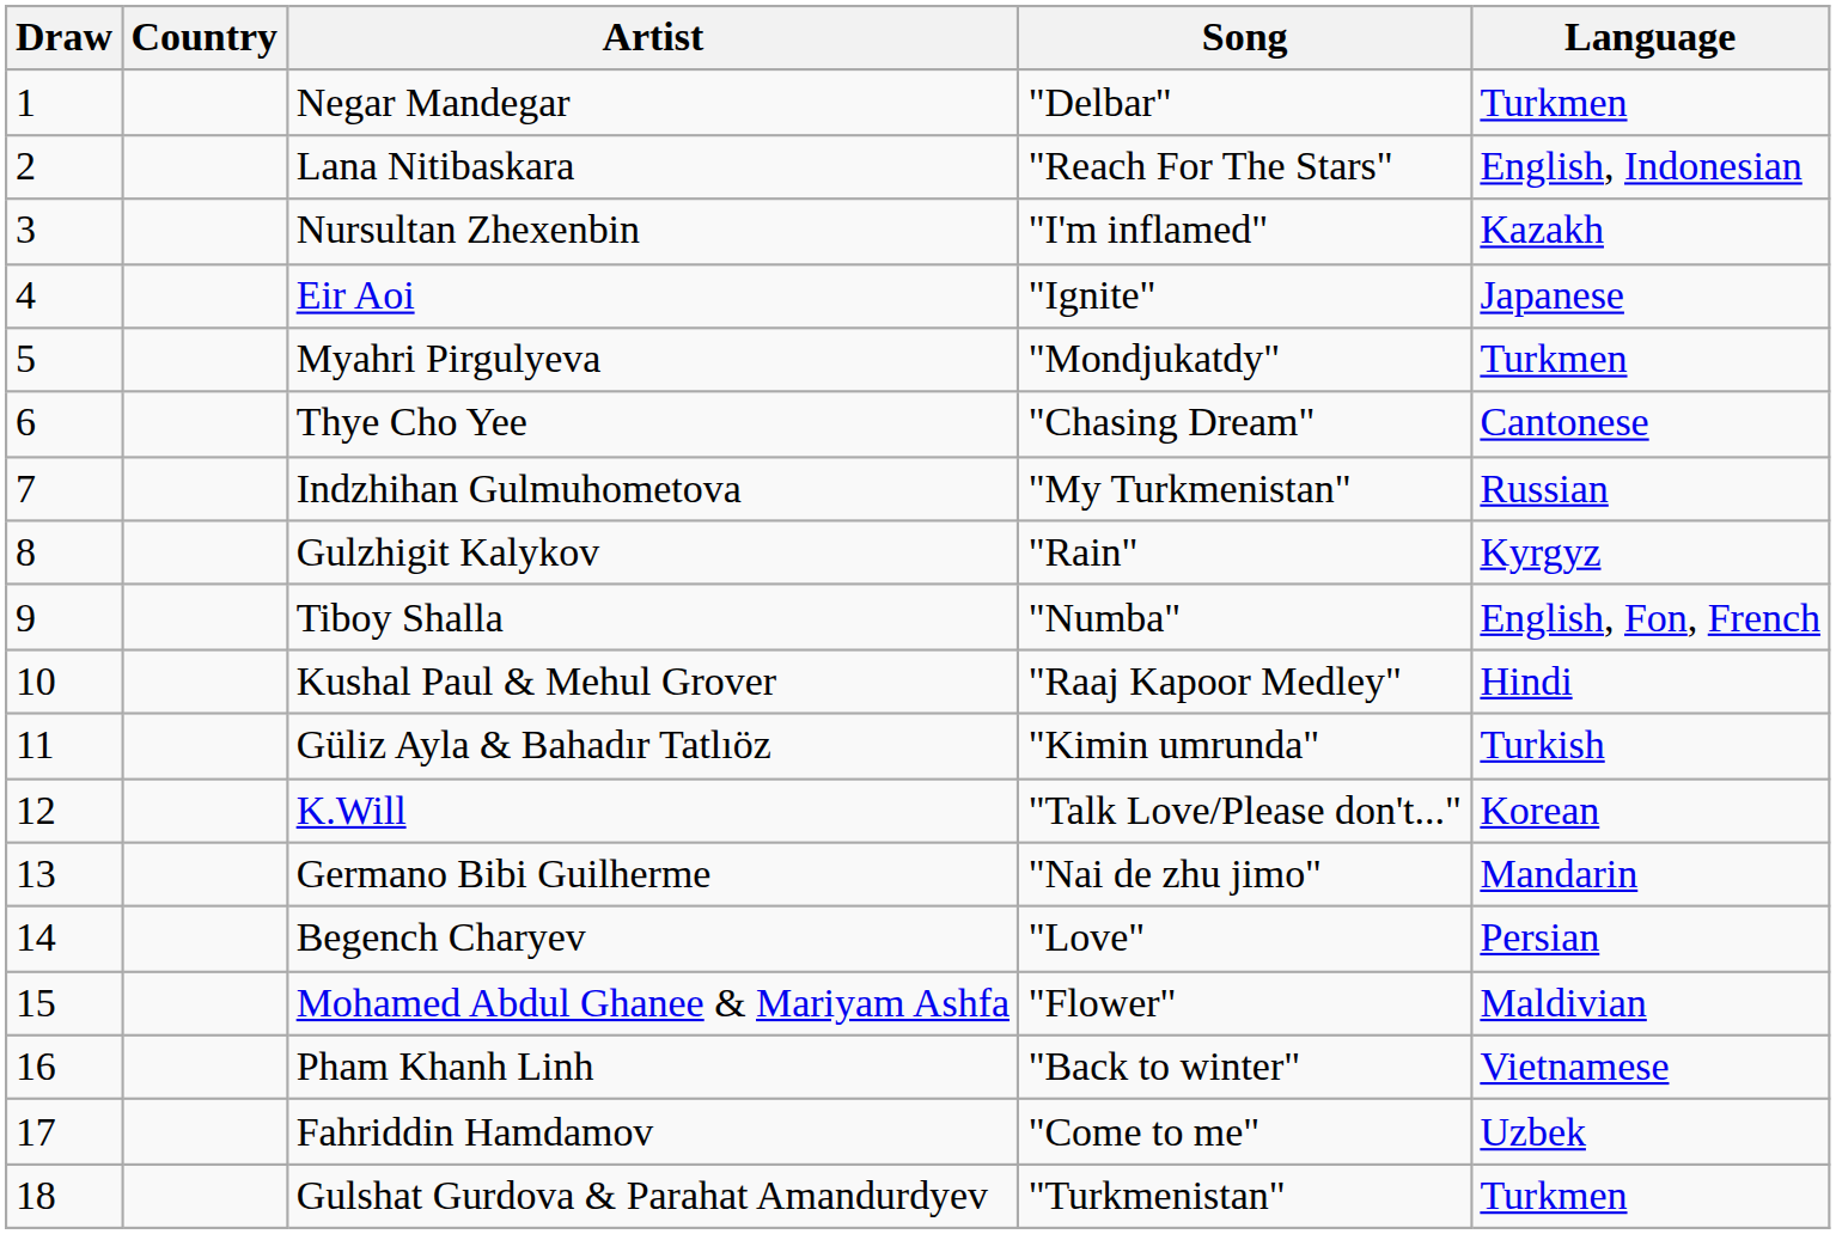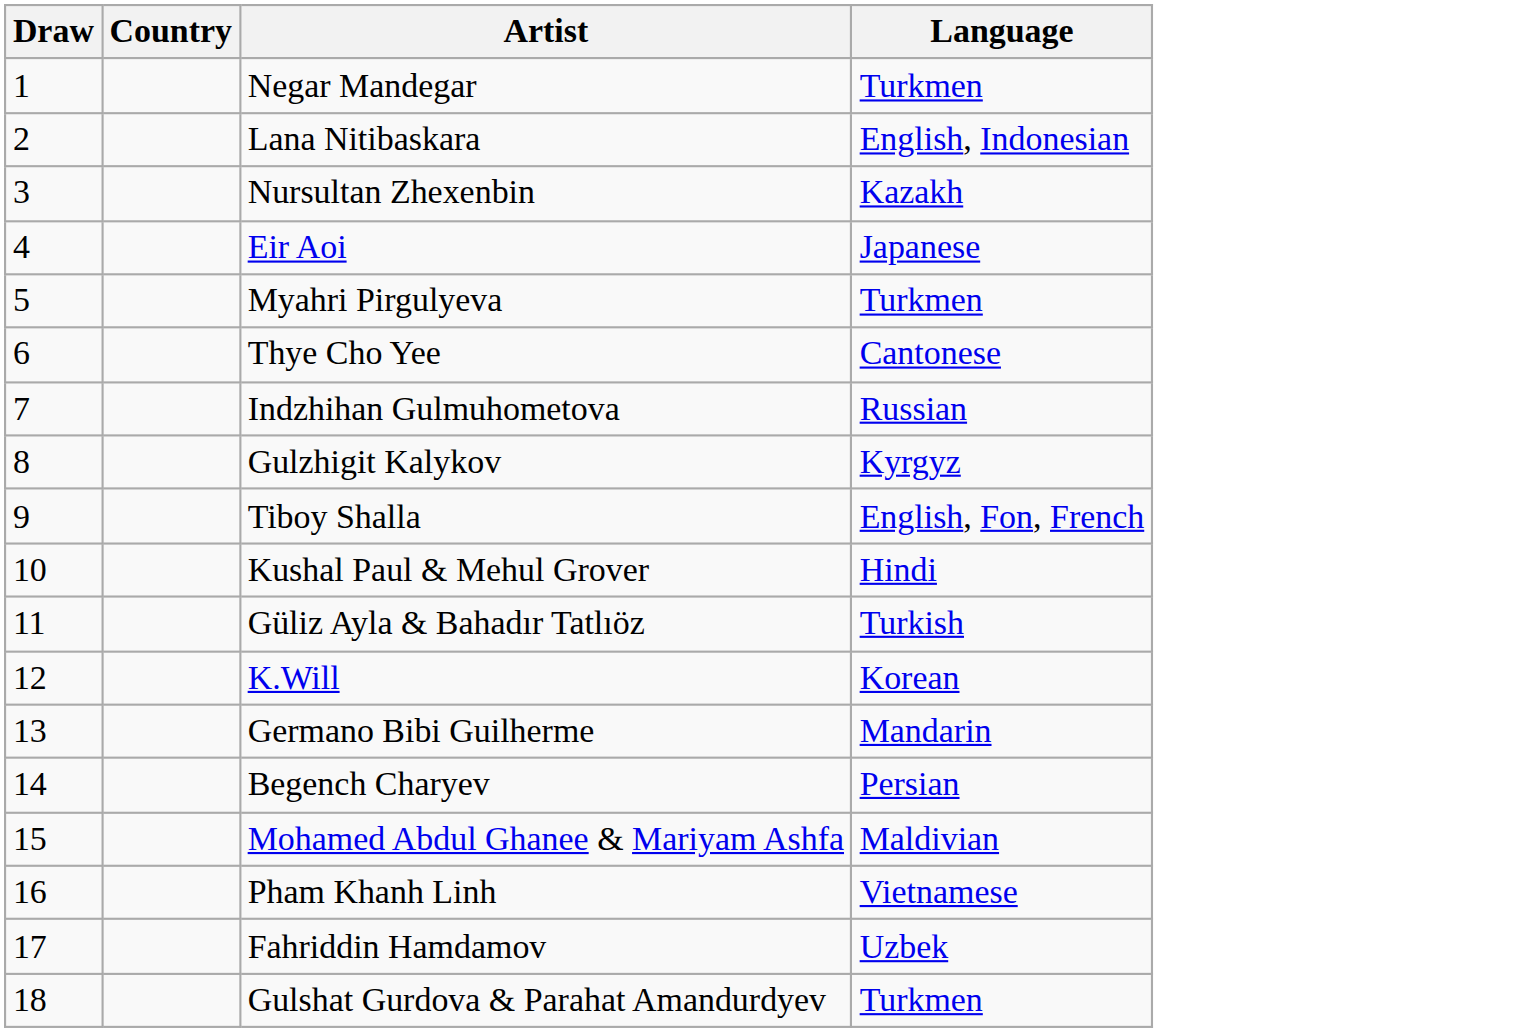 <table class="sortable wikitable">
 <tr>
 <th>Draw</th>
 <th>Country</th>
 <th>Artist</th>
-<th>Song</th>
 <th>Language</th>
 </tr>
 <tr>
 <td>1</td>
 <td></td>
 <td>Negar Mandegar</td>
-<td>"Delbar"</td>
 <td><a href='#'>Turkmen</a></td>
 </tr>
 <tr>
 <td>2</td>
 <td></td>
 <td>Lana Nitibaskara</td>
-<td>"Reach For The Stars"</td>
 <td><a href='#'>English</a>, <a href='#'>Indonesian</a></td>
 </tr>
 <tr>
 <td>3</td>
 <td></td>
 <td>Nursultan Zhexenbin</td>
-<td>"I'm inflamed"</td>
 <td><a href='#'>Kazakh</a></td>
 </tr>
 <tr>
 <td>4</td>
 <td></td>
 <td><a href='#'>Eir Aoi</a></td>
-<td>"Ignite"</td>
 <td><a href='#'>Japanese</a></td>
 </tr>
 <tr>
 <td>5</td>
 <td></td>
 <td>Myahri Pirgulyeva</td>
-<td>"Mondjukatdy"</td>
 <td><a href='#'>Turkmen</a></td>
 </tr>
 <tr>
 <td>6</td>
 <td></td>
 <td>Thye Cho Yee</td>
-<td>"Chasing Dream"</td>
 <td><a href='#'>Cantonese</a></td>
 </tr>
 <tr>
 <td>7</td>
 <td></td>
 <td>Indzhihan Gulmuhometova</td>
-<td>"My Turkmenistan"</td>
 <td><a href='#'>Russian</a></td>
 </tr>
 <tr>
 <td>8</td>
 <td></td>
 <td>Gulzhigit Kalykov</td>
-<td>"Rain"</td>
 <td><a href='#'>Kyrgyz</a></td>
 </tr>
 <tr>
 <td>9</td>
 <td></td>
 <td>Tiboy Shalla</td>
-<td>"Numba"</td>
 <td><a href='#'>English</a>, <a href='#'>Fon</a>, <a href='#'>French</a></td>
 </tr>
 <tr>
 <td>10</td>
 <td></td>
 <td>Kushal Paul & Mehul Grover</td>
-<td>"Raaj Kapoor Medley"</td>
 <td><a href='#'>Hindi</a></td>
 </tr>
 <tr>
 <td>11</td>
 <td></td>
 <td>Güliz Ayla & Bahadır Tatlıöz</td>
-<td>"Kimin umrunda"</td>
 <td><a href='#'>Turkish</a></td>
 </tr>
 <tr>
 <td>12</td>
 <td></td>
 <td><a href='#'>K.Will</a></td>
-<td>"Talk Love/Please don't..."</td>
 <td><a href='#'>Korean</a></td>
 </tr>
 <tr>
 <td>13</td>
 <td></td>
 <td>Germano Bibi Guilherme</td>
-<td>"Nai de zhu jimo"</td>
 <td><a href='#'>Mandarin</a></td>
 </tr>
 <tr>
 <td>14</td>
 <td></td>
 <td>Begench Charyev</td>
-<td>"Love"</td>
 <td><a href='#'>Persian</a></td>
 </tr>
 <tr>
 <td>15</td>
 <td></td>
 <td><a href='#'>Mohamed Abdul Ghanee</a> & <a href='#'>Mariyam Ashfa</a></td>
-<td>"Flower"</td>
 <td><a href='#'>Maldivian</a></td>
 </tr>
 <tr>
 <td>16</td>
 <td></td>
 <td>Pham Khanh Linh</td>
-<td>"Back to winter"</td>
 <td><a href='#'>Vietnamese</a></td>
 </tr>
 <tr>
 <td>17</td>
 <td></td>
 <td>Fahriddin Hamdamov</td>
-<td>"Come to me"</td>
 <td><a href='#'>Uzbek</a></td>
 </tr>
 <tr>
 <td>18</td>
 <td></td>
 <td>Gulshat Gurdova & Parahat Amandurdyev</td>
-<td>"Turkmenistan"</td>
 <td><a href='#'>Turkmen</a></td>
 </tr>
 </table>
